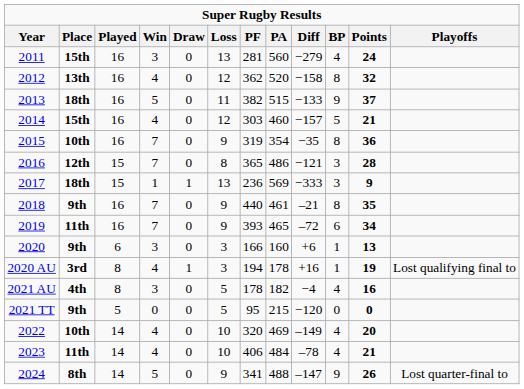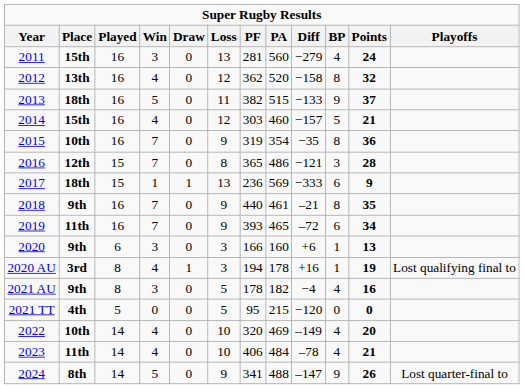 <table class="wikitable" style="text-align:center">
 <tr>
 <td colspan=12><strong>Super Rugby Results</strong></td>
 </tr>
 <tr>
 <th>Year</th>
 <th>Place</th>
 <th>Played</th>
 <th>Win</th>
 <th>Draw</th>
 <th>Loss</th>
 <th>PF</th>
 <th>PA</th>
 <th>Diff</th>
 <th>BP</th>
 <th>Points</th>
 <th>Playoffs</th>
 </tr>
 <tr>
 <td><a href='#'>2011</a></td>
 <td><strong>15th</strong></td>
 <td>16</td>
 <td>3</td>
 <td>0</td>
 <td>13</td>
 <td>281</td>
 <td>560</td>
 <td>−279</td>
 <td>4</td>
 <td><strong>24</strong></td>
 <td></td>
 </tr>
 <tr>
 <td><a href='#'>2012</a></td>
 <td><strong>13th</strong></td>
 <td>16</td>
 <td>4</td>
 <td>0</td>
 <td>12</td>
 <td>362</td>
 <td>520</td>
 <td>−158</td>
 <td>8</td>
 <td><strong>32</strong></td>
 <td></td>
 </tr>
 <tr>
 <td><a href='#'>2013</a></td>
 <td><strong>18th</strong></td>
 <td>16</td>
 <td>5</td>
 <td>0</td>
 <td>11</td>
 <td>382</td>
 <td>515</td>
 <td>−133</td>
 <td>9</td>
 <td><strong>37</strong></td>
 <td></td>
 </tr>
 <tr>
 <td><a href='#'>2014</a></td>
 <td><strong>15th</strong></td>
 <td>16</td>
 <td>4</td>
 <td>0</td>
 <td>12</td>
 <td>303</td>
 <td>460</td>
 <td>−157</td>
 <td>5</td>
 <td><strong>21</strong></td>
 <td></td>
 </tr>
 <tr>
 <td><a href='#'>2015</a></td>
 <td><strong>10th</strong></td>
 <td>16</td>
 <td>7</td>
 <td>0</td>
 <td>9</td>
 <td>319</td>
 <td>354</td>
 <td>−35</td>
 <td>8</td>
 <td><strong>36</strong></td>
 <td></td>
 </tr>
 <tr>
 <td><a href='#'>2016</a></td>
 <td><strong>12th</strong></td>
 <td>15</td>
 <td>7</td>
 <td>0</td>
 <td>8</td>
 <td>365</td>
 <td>486</td>
 <td>−121</td>
 <td>3</td>
 <td><strong>28</strong></td>
 <td></td>
 </tr>
 <tr>
 <td><a href='#'>2017</a></td>
 <td><strong>18th</strong></td>
 <td>15</td>
 <td>1</td>
 <td>1</td>
 <td>13</td>
 <td>236</td>
 <td>569</td>
 <td>−333</td>
-<td>3</td>
+<td>6</td>
 <td><strong>9</strong></td>
 <td></td>
 </tr>
 <tr>
 <td><a href='#'>2018</a></td>
 <td><strong>9th</strong></td>
 <td>16</td>
 <td>7</td>
 <td>0</td>
 <td>9</td>
 <td>440</td>
 <td>461</td>
 <td>–21</td>
 <td>8</td>
 <td><strong>35</strong></td>
 <td></td>
 </tr>
 <tr>
 <td><a href='#'>2019</a></td>
 <td><strong>11th</strong></td>
 <td>16</td>
 <td>7</td>
 <td>0</td>
 <td>9</td>
 <td>393</td>
 <td>465</td>
 <td>–72</td>
 <td>6</td>
 <td><strong>34</strong></td>
 <td></td>
 </tr>
 <tr>
 <td><a href='#'>2020</a></td>
 <td><strong>9th</strong></td>
 <td>6</td>
 <td>3</td>
 <td>0</td>
 <td>3</td>
 <td>166</td>
 <td>160</td>
 <td>+6</td>
 <td>1</td>
 <td><strong>13</strong></td>
 <td></td>
 </tr>
 <tr>
 <td><a href='#'>2020 AU</a></td>
 <td><strong>3rd</strong></td>
 <td>8</td>
 <td>4</td>
 <td>1</td>
 <td>3</td>
 <td>194</td>
 <td>178</td>
 <td>+16</td>
 <td>1</td>
 <td><strong>19</strong></td>
 <td>Lost qualifying final to </td>
 </tr>
 <tr>
 <td><a href='#'>2021 AU</a></td>
-<td><strong>4th</strong></td>
+<td><strong>9th</strong></td>
 <td>8</td>
 <td>3</td>
 <td>0</td>
 <td>5</td>
 <td>178</td>
 <td>182</td>
 <td>−4</td>
 <td>4</td>
 <td><strong>16</strong></td>
 <td></td>
 </tr>
 <tr>
 <td><a href='#'>2021 TT</a></td>
-<td><strong>9th</strong></td>
+<td><strong>4th</strong></td>
 <td>5</td>
 <td>0</td>
 <td>0</td>
 <td>5</td>
 <td>95</td>
 <td>215</td>
 <td>−120</td>
 <td>0</td>
 <td><strong>0</strong></td>
 <td></td>
 </tr>
 <tr>
 <td><a href='#'>2022</a></td>
 <td><strong>10th</strong></td>
 <td>14</td>
 <td>4</td>
 <td>0</td>
 <td>10</td>
 <td>320</td>
 <td>469</td>
 <td>–149</td>
 <td>4</td>
 <td><strong>20</strong></td>
 <td></td>
 </tr>
 <tr>
 <td><a href='#'>2023</a></td>
 <td><strong>11th</strong></td>
 <td>14</td>
 <td>4</td>
 <td>0</td>
 <td>10</td>
 <td>406</td>
 <td>484</td>
 <td>–78</td>
 <td>4</td>
 <td><strong>21</strong></td>
 <td></td>
 </tr>
 <tr>
 <td><a href='#'>2024</a></td>
 <td><strong>8th</strong></td>
 <td>14</td>
 <td>5</td>
 <td>0</td>
 <td>9</td>
 <td>341</td>
 <td>488</td>
 <td>–147</td>
 <td>9</td>
 <td><strong>26</strong></td>
 <td>Lost quarter-final to </td>
 </tr>
 </table>
